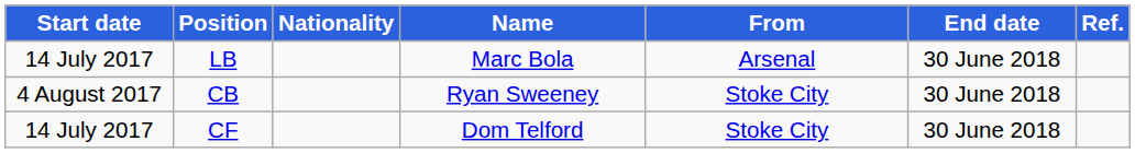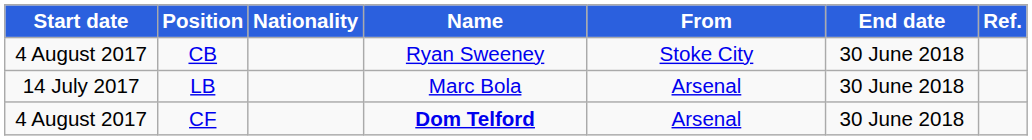 <table class="wikitable"  style="text-align:center; font-size:90%; ">
 <tr>
 <th style="background:#2B60DE; color:#FFFFFF; width:100px;">Start date</th>
 <th style="background:#2B60DE; color:#FFFFFF; width:50px;">Position</th>
 <th style="background:#2B60DE; color:#FFFFFF; width:50px;">Nationality</th>
 <th style="background:#2B60DE; color:#FFFFFF; width:150px;">Name</th>
 <th style="background:#2B60DE; color:#FFFFFF; width:160px;">From</th>
 <th style="background:#2B60DE; color:#FFFFFF; width:100px;">End date</th>
 <th style="background:#2B60DE; color:#FFFFFF; width:25px;">Ref.</th>
+</tr>
+<tr>
+<td>4 August 2017</td>
+<td><a href='#'>CB</a></td>
+<td></td>
+<td><a href='#'>Ryan Sweeney</a></td>
+<td><a href='#'>Stoke City</a></td>
+<td>30 June 2018</td>
+<td></td>
 </tr>
 <tr>
 <td>14 July 2017</td>
 <td><a href='#'>LB</a></td>
 <td></td>
 <td><a href='#'>Marc Bola</a></td>
 <td><a href='#'>Arsenal</a></td>
 <td>30 June 2018</td>
 <td></td>
 </tr>
 <tr>
 <td>4 August 2017</td>
-<td><a href='#'>CB</a></td>
-<td></td>
-<td><a href='#'>Ryan Sweeney</a></td>
-<td><a href='#'>Stoke City</a></td>
-<td>30 June 2018</td>
-<td></td>
-</tr>
-<tr>
-<td>14 July 2017</td>
 <td><a href='#'>CF</a></td>
 <td></td>
-<td><a href='#'>Dom Telford</a></td>
-<td><a href='#'>Stoke City</a></td>
+<td><strong><a href='#'>Dom Telford</a></strong></td>
+<td><a href='#'>Arsenal</a></td>
 <td>30 June 2018</td>
 <td></td>
 </tr>
 </table>
